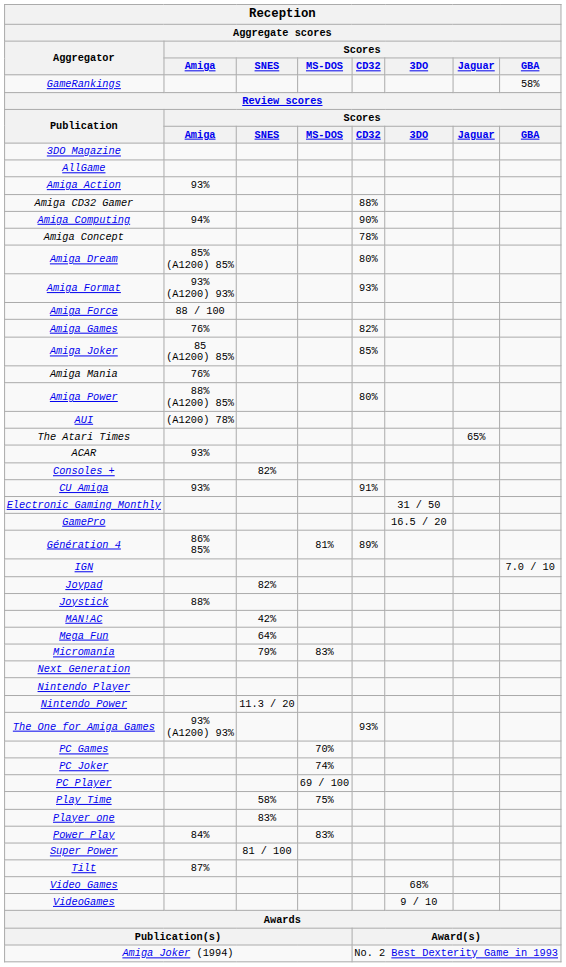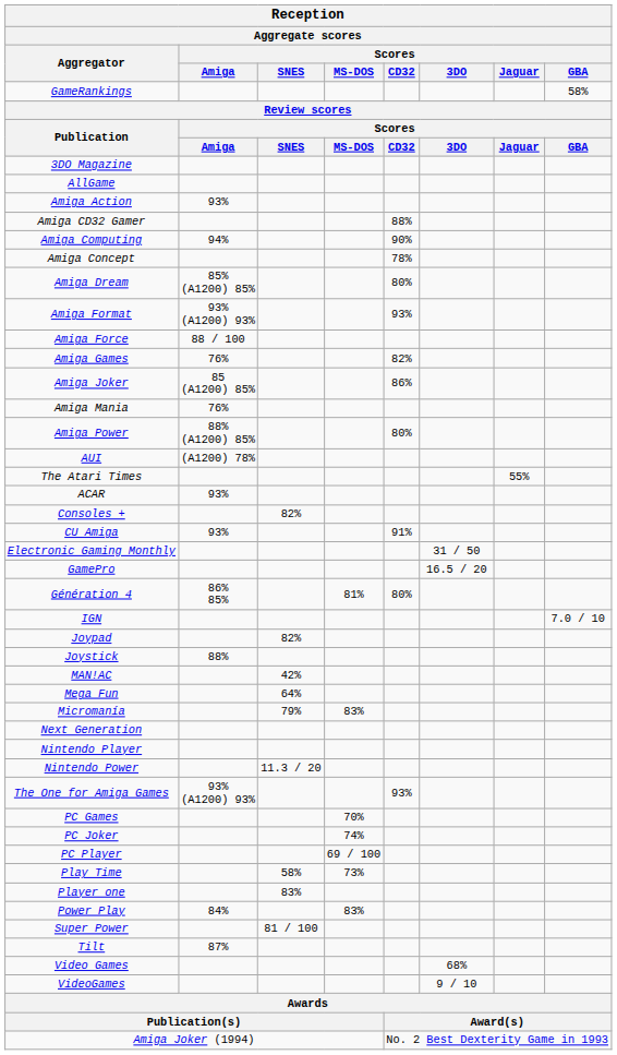 <table class="wikitable collapsible" style="float:right; font-size:80%; text-align:center; margin:1em; margin-top:0; padding:0;" cellpadding="0">
 <tr>
 <th colspan=9 style="font-size: 120%">Reception</th>
 </tr>
 <tr>
 <th colspan=8>Aggregate scores</th>
 </tr>
 <tr>
 <th rowspan=2>Aggregator</th>
 <th colspan=7>Scores</th>
 </tr>
 <tr>
 <th><a href='#'>Amiga</a></th>
 <th><a href='#'>SNES</a></th>
 <th><a href='#'>MS-DOS</a></th>
 <th><a href='#'>CD32</a></th>
 <th><a href='#'>3DO</a></th>
 <th><a href='#'>Jaguar</a></th>
 <th><a href='#'>GBA</a></th>
 </tr>
 <tr>
 <td><em><a href='#'>GameRankings</a></em></td>
 <td></td>
 <td></td>
 <td></td>
 <td></td>
 <td></td>
 <td></td>
 <td>58%</td>
 </tr>
 <tr>
 <th colspan=8><a href='#'>Review scores</a></th>
 </tr>
 <tr>
 <th rowspan=2>Publication</th>
 <th colspan=7>Scores</th>
 </tr>
 <tr>
 <th><a href='#'>Amiga</a></th>
 <th><a href='#'>SNES</a></th>
 <th><a href='#'>MS-DOS</a></th>
 <th><a href='#'>CD32</a></th>
 <th><a href='#'>3DO</a></th>
 <th><a href='#'>Jaguar</a></th>
 <th><a href='#'>GBA</a></th>
 </tr>
 <tr>
 <td><em><a href='#'>3DO Magazine</a></em></td>
 <td></td>
 <td></td>
 <td></td>
 <td></td>
 <td></td>
 <td></td>
 <td></td>
 </tr>
 <tr>
 <td><em><a href='#'>AllGame</a></em></td>
 <td></td>
 <td></td>
 <td></td>
 <td></td>
 <td></td>
 <td></td>
 <td></td>
 </tr>
 <tr>
 <td><em><a href='#'>Amiga Action</a></em></td>
 <td>93%</td>
 <td></td>
 <td></td>
 <td></td>
 <td></td>
 <td></td>
 <td></td>
 </tr>
 <tr>
 <td><em>Amiga CD32 Gamer</em></td>
 <td></td>
 <td></td>
 <td></td>
 <td>88%</td>
 <td></td>
 <td></td>
 <td></td>
 </tr>
 <tr>
 <td><em><a href='#'>Amiga Computing</a></em></td>
 <td>94%</td>
 <td></td>
 <td></td>
 <td>90%</td>
 <td></td>
 <td></td>
 <td></td>
 </tr>
 <tr>
 <td><em>Amiga Concept</em></td>
 <td></td>
 <td></td>
 <td></td>
 <td>78%</td>
 <td></td>
 <td></td>
 <td></td>
 </tr>
 <tr>
 <td><em><a href='#'>Amiga Dream</a></em></td>
 <td>85%<br>(A1200) 85%</td>
 <td></td>
 <td></td>
 <td>80%</td>
 <td></td>
 <td></td>
 <td></td>
 </tr>
 <tr>
 <td><em><a href='#'>Amiga Format</a></em></td>
 <td>93%<br>(A1200) 93%</td>
 <td></td>
 <td></td>
 <td>93%</td>
 <td></td>
 <td></td>
 <td></td>
 </tr>
 <tr>
 <td><em><a href='#'>Amiga Force</a></em></td>
 <td>88 / 100</td>
 <td></td>
 <td></td>
 <td></td>
 <td></td>
 <td></td>
 <td></td>
 </tr>
 <tr>
 <td><em><a href='#'>Amiga Games</a></em></td>
 <td>76%</td>
 <td></td>
 <td></td>
 <td>82%</td>
 <td></td>
 <td></td>
 <td></td>
 </tr>
 <tr>
 <td><em><a href='#'>Amiga Joker</a></em></td>
 <td>85<br>(A1200) 85%</td>
 <td></td>
 <td></td>
-<td>85%</td>
+<td>86%</td>
 <td></td>
 <td></td>
 <td></td>
 </tr>
 <tr>
 <td><em>Amiga Mania</em></td>
 <td>76%</td>
 <td></td>
 <td></td>
 <td></td>
 <td></td>
 <td></td>
 <td></td>
 </tr>
 <tr>
 <td><em><a href='#'>Amiga Power</a></em></td>
 <td>88%<br>(A1200) 85%</td>
 <td></td>
 <td></td>
 <td>80%</td>
 <td></td>
 <td></td>
 <td></td>
 </tr>
 <tr>
 <td><em><a href='#'>AUI</a></em></td>
 <td>(A1200) 78%</td>
 <td></td>
 <td></td>
 <td></td>
 <td></td>
 <td></td>
 <td></td>
 </tr>
 <tr>
 <td><em>The Atari Times</em></td>
 <td></td>
 <td></td>
 <td></td>
 <td></td>
 <td></td>
-<td>65%</td>
+<td>55%</td>
 <td></td>
 </tr>
 <tr>
 <td><em>ACAR</em></td>
 <td>93%</td>
 <td></td>
 <td></td>
 <td></td>
 <td></td>
 <td></td>
 <td></td>
 </tr>
 <tr>
 <td><em><a href='#'>Consoles +</a></em></td>
 <td></td>
 <td>82%</td>
 <td></td>
 <td></td>
 <td></td>
 <td></td>
 <td></td>
 </tr>
 <tr>
 <td><em><a href='#'>CU Amiga</a></em></td>
 <td>93%</td>
 <td></td>
 <td></td>
 <td>91%</td>
 <td></td>
 <td></td>
 <td></td>
 </tr>
 <tr>
 <td><em><a href='#'>Electronic Gaming Monthly</a></em></td>
 <td></td>
 <td></td>
 <td></td>
 <td></td>
 <td>31 / 50</td>
 <td></td>
 <td></td>
 </tr>
 <tr>
 <td><em><a href='#'>GamePro</a></em></td>
 <td></td>
 <td></td>
 <td></td>
 <td></td>
 <td>16.5 / 20</td>
 <td></td>
 <td></td>
 </tr>
 <tr>
 <td><em><a href='#'>Génération 4</a></em></td>
 <td>86%<br>85%</td>
 <td></td>
 <td>81%</td>
-<td>89%</td>
+<td>80%</td>
 <td></td>
 <td></td>
 <td></td>
 </tr>
 <tr>
 <td><em><a href='#'>IGN</a></em></td>
 <td></td>
 <td></td>
 <td></td>
 <td></td>
 <td></td>
 <td></td>
 <td>7.0 / 10</td>
 </tr>
 <tr>
 <td><em><a href='#'>Joypad</a></em></td>
 <td></td>
 <td>82%</td>
 <td></td>
 <td></td>
 <td></td>
 <td></td>
 <td></td>
 </tr>
 <tr>
 <td><em><a href='#'>Joystick</a></em></td>
 <td>88%</td>
 <td></td>
 <td></td>
 <td></td>
 <td></td>
 <td></td>
 <td></td>
 </tr>
 <tr>
 <td><em><a href='#'>MAN!AC</a></em></td>
 <td></td>
 <td>42%</td>
 <td></td>
 <td></td>
 <td></td>
 <td></td>
 <td></td>
 </tr>
 <tr>
 <td><em><a href='#'>Mega Fun</a></em></td>
 <td></td>
 <td>64%</td>
 <td></td>
 <td></td>
 <td></td>
 <td></td>
 <td></td>
 </tr>
 <tr>
 <td><em><a href='#'>Micromanía</a></em></td>
 <td></td>
 <td>79%</td>
 <td>83%</td>
 <td></td>
 <td></td>
 <td></td>
 <td></td>
 </tr>
 <tr>
 <td><em><a href='#'>Next Generation</a></em></td>
 <td></td>
 <td></td>
 <td></td>
 <td></td>
 <td></td>
 <td></td>
 <td></td>
 </tr>
 <tr>
 <td><em><a href='#'>Nintendo Player</a></em></td>
 <td></td>
 <td></td>
 <td></td>
 <td></td>
 <td></td>
 <td></td>
 <td></td>
 </tr>
 <tr>
 <td><em><a href='#'>Nintendo Power</a></em></td>
 <td></td>
 <td>11.3 / 20</td>
 <td></td>
 <td></td>
 <td></td>
 <td></td>
 <td></td>
 </tr>
 <tr>
 <td><em><a href='#'>The One for Amiga Games</a></em></td>
 <td>93%<br>(A1200) 93%</td>
 <td></td>
 <td></td>
 <td>93%</td>
 <td></td>
 <td></td>
 <td></td>
 </tr>
 <tr>
 <td><em><a href='#'>PC Games</a></em></td>
 <td></td>
 <td></td>
 <td>70%</td>
 <td></td>
 <td></td>
 <td></td>
 <td></td>
 </tr>
 <tr>
 <td><em><a href='#'>PC Joker</a></em></td>
 <td></td>
 <td></td>
 <td>74%</td>
 <td></td>
 <td></td>
 <td></td>
 <td></td>
 </tr>
 <tr>
 <td><em><a href='#'>PC Player</a></em></td>
 <td></td>
 <td></td>
 <td>69 / 100</td>
 <td></td>
 <td></td>
 <td></td>
 <td></td>
 </tr>
 <tr>
 <td><em><a href='#'>Play Time</a></em></td>
 <td></td>
 <td>58%</td>
-<td>75%</td>
+<td>73%</td>
 <td></td>
 <td></td>
 <td></td>
 <td></td>
 </tr>
 <tr>
 <td><em><a href='#'>Player one</a></em></td>
 <td></td>
 <td>83%</td>
 <td></td>
 <td></td>
 <td></td>
 <td></td>
 <td></td>
 </tr>
 <tr>
 <td><em><a href='#'>Power Play</a></em></td>
 <td>84%</td>
 <td></td>
 <td>83%</td>
 <td></td>
 <td></td>
 <td></td>
 <td></td>
 </tr>
 <tr>
 <td><em><a href='#'>Super Power</a></em></td>
 <td></td>
 <td>81 / 100</td>
 <td></td>
 <td></td>
 <td></td>
 <td></td>
 <td></td>
 </tr>
 <tr>
 <td><em><a href='#'>Tilt</a></em></td>
 <td>87%</td>
 <td></td>
 <td></td>
 <td></td>
 <td></td>
 <td></td>
 <td></td>
 </tr>
 <tr>
 <td><em><a href='#'>Video Games</a></em></td>
 <td></td>
 <td></td>
 <td></td>
 <td></td>
 <td>68%</td>
 <td></td>
 <td></td>
 </tr>
 <tr>
 <td><em><a href='#'>VideoGames</a></em></td>
 <td></td>
 <td></td>
 <td></td>
 <td></td>
 <td>9 / 10</td>
 <td></td>
 <td></td>
 </tr>
 <tr>
 <th colspan=9>Awards</th>
 </tr>
 <tr>
 <th colspan="4">Publication(s)</th>
 <th colspan=4>Award(s)</th>
 </tr>
 <tr>
 <td colspan=4><em><a href='#'>Amiga Joker</a></em> (1994)</td>
 <td colspan=4>No. 2 <a href='#'>Best Dexterity Game in 1993</a></td>
 </tr>
 </table>
